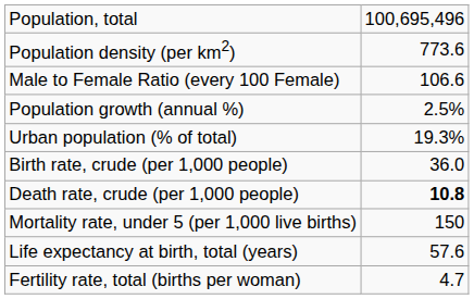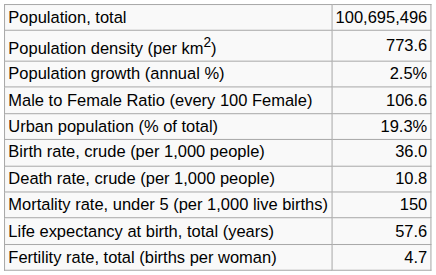 <table class="wikitable">
 <tr>
 <td>Population, total</td>
 <td style="text-align: right;">100,695,496</td>
 </tr>
 <tr>
 <td>Population density (per km<sup>2</sup>)</td>
 <td style="text-align: right;">773.6</td>
 </tr>
 <tr>
+<td>Population growth (annual %)</td>
+<td style="text-align: right;">2.5%</td>
+</tr>
+<tr>
 <td>Male to Female Ratio (every 100 Female)</td>
 <td style="text-align: right;">106.6</td>
-</tr>
-<tr>
-<td>Population growth (annual %)</td>
-<td style="text-align: right;">2.5%</td>
 </tr>
 <tr>
 <td>Urban population (% of total)</td>
 <td style="text-align: right;">19.3%</td>
 </tr>
 <tr>
 <td>Birth rate, crude (per 1,000 people)</td>
 <td style="text-align: right;">36.0</td>
 </tr>
 <tr>
 <td>Death rate, crude (per 1,000 people)</td>
-<td style="text-align: right;"><strong>10.8</strong></td>
+<td style="text-align: right;">10.8</td>
 </tr>
 <tr>
 <td>Mortality rate, under 5 (per 1,000 live births)</td>
 <td style="text-align: right;">150</td>
 </tr>
 <tr>
 <td>Life expectancy at birth, total (years)</td>
 <td style="text-align: right;">57.6</td>
 </tr>
 <tr>
 <td>Fertility rate, total (births per woman)</td>
 <td style="text-align: right;">4.7</td>
 </tr>
 </table>
